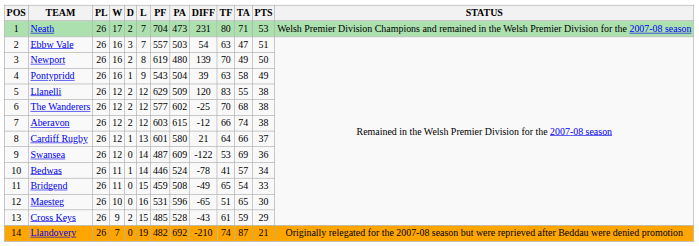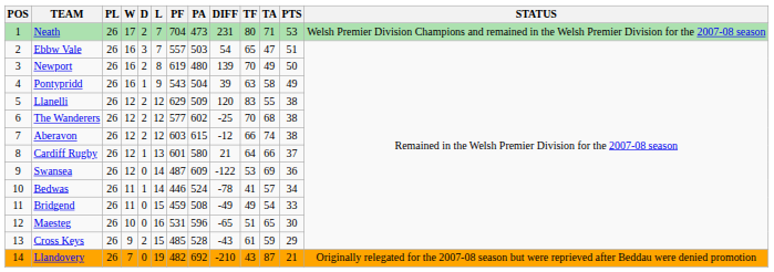 <table class="wikitable" style="float:left; margin-right:15px; text-align: center;">
 <tr>
 <th>POS</th>
 <th>TEAM</th>
 <th>PL</th>
 <th>W</th>
 <th>D</th>
 <th>L</th>
 <th>PF</th>
 <th>PA</th>
 <th>DIFF</th>
 <th>TF</th>
 <th>TA</th>
 <th>PTS</th>
 <th>STATUS</th>
 </tr>
 <tr bgcolor=#ACE1AF>
 <td>1</td>
 <td align=left><a href='#'>Neath</a></td>
 <td>26</td>
 <td>17</td>
 <td>2</td>
 <td>7</td>
 <td>704</td>
 <td>473</td>
 <td>231</td>
 <td>80</td>
 <td>71</td>
 <td>53</td>
 <td>Welsh Premier Division Champions and remained in the Welsh Premier Division for the <a href='#'>2007-08 season</a></td>
 </tr>
 <tr>
 <td>2</td>
 <td align=left><a href='#'>Ebbw Vale</a></td>
 <td>26</td>
 <td>16</td>
 <td>3</td>
 <td>7</td>
 <td>557</td>
 <td>503</td>
 <td>54</td>
-<td>63</td>
+<td>65</td>
 <td>47</td>
 <td>51</td>
 <td rowspan=12>Remained in the Welsh Premier Division for the <a href='#'>2007-08 season</a></td>
 </tr>
 <tr>
 <td>3</td>
 <td align=left><a href='#'>Newport</a></td>
 <td>26</td>
 <td>16</td>
 <td>2</td>
 <td>8</td>
 <td>619</td>
 <td>480</td>
 <td>139</td>
 <td>70</td>
 <td>49</td>
 <td>50</td>
 </tr>
 <tr>
 <td>4</td>
 <td align=left><a href='#'>Pontypridd</a></td>
 <td>26</td>
 <td>16</td>
 <td>1</td>
 <td>9</td>
 <td>543</td>
 <td>504</td>
 <td>39</td>
 <td>63</td>
 <td>58</td>
 <td>49</td>
 </tr>
 <tr>
 <td>5</td>
 <td align=left><a href='#'>Llanelli</a></td>
 <td>26</td>
 <td>12</td>
 <td>2</td>
 <td>12</td>
 <td>629</td>
 <td>509</td>
 <td>120</td>
 <td>83</td>
 <td>55</td>
 <td>38</td>
 </tr>
 <tr>
 <td>6</td>
 <td align=left><a href='#'>The Wanderers</a></td>
 <td>26</td>
 <td>12</td>
 <td>2</td>
 <td>12</td>
 <td>577</td>
 <td>602</td>
 <td>-25</td>
 <td>70</td>
 <td>68</td>
 <td>38</td>
 </tr>
 <tr>
 <td>7</td>
 <td align=left><a href='#'>Aberavon</a></td>
 <td>26</td>
 <td>12</td>
 <td>2</td>
 <td>12</td>
 <td>603</td>
 <td>615</td>
 <td>-12</td>
 <td>66</td>
 <td>74</td>
 <td>38</td>
 </tr>
 <tr>
 <td>8</td>
 <td align=left><a href='#'>Cardiff Rugby</a></td>
 <td>26</td>
 <td>12</td>
 <td>1</td>
 <td>13</td>
 <td>601</td>
 <td>580</td>
 <td>21</td>
 <td>64</td>
 <td>66</td>
 <td>37</td>
 </tr>
 <tr>
 <td>9</td>
 <td align=left><a href='#'>Swansea</a></td>
 <td>26</td>
 <td>12</td>
 <td>0</td>
 <td>14</td>
 <td>487</td>
 <td>609</td>
 <td>-122</td>
 <td>53</td>
 <td>69</td>
 <td>36</td>
 </tr>
 <tr>
 <td>10</td>
 <td align=left><a href='#'>Bedwas</a></td>
 <td>26</td>
 <td>11</td>
 <td>1</td>
 <td>14</td>
 <td>446</td>
 <td>524</td>
 <td>-78</td>
 <td>41</td>
 <td>57</td>
 <td>34</td>
 </tr>
 <tr>
 <td>11</td>
 <td align=left><a href='#'>Bridgend</a></td>
 <td>26</td>
 <td>11</td>
 <td>0</td>
 <td>15</td>
 <td>459</td>
 <td>508</td>
 <td>-49</td>
-<td>65</td>
+<td>49</td>
 <td>54</td>
 <td>33</td>
 </tr>
 <tr>
 <td>12</td>
 <td align=left><a href='#'>Maesteg</a></td>
 <td>26</td>
 <td>10</td>
 <td>0</td>
 <td>16</td>
 <td>531</td>
 <td>596</td>
 <td>-65</td>
 <td>51</td>
 <td>65</td>
 <td>30</td>
 </tr>
 <tr>
 <td>13</td>
 <td align=left><a href='#'>Cross Keys</a></td>
 <td>26</td>
 <td>9</td>
 <td>2</td>
 <td>15</td>
 <td>485</td>
 <td>528</td>
 <td>-43</td>
 <td>61</td>
 <td>59</td>
 <td>29</td>
 </tr>
 <tr bgcolor=orange>
 <td>14</td>
 <td align=left><a href='#'>Llandovery</a></td>
 <td>26</td>
 <td>7</td>
 <td>0</td>
 <td>19</td>
 <td>482</td>
 <td>692</td>
 <td>-210</td>
-<td>74</td>
+<td>43</td>
 <td>87</td>
 <td>21</td>
 <td>Originally relegated for the 2007-08 season but were reprieved after Beddau were denied promotion</td>
 </tr>
 </table>
